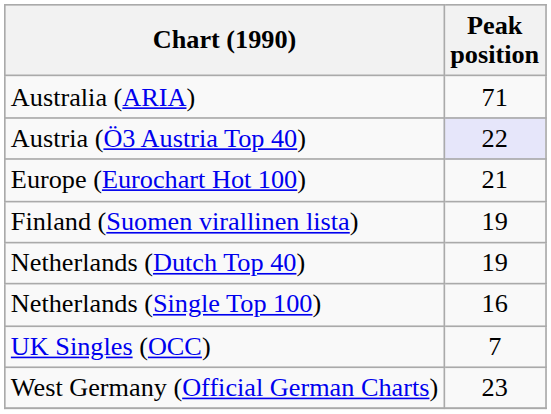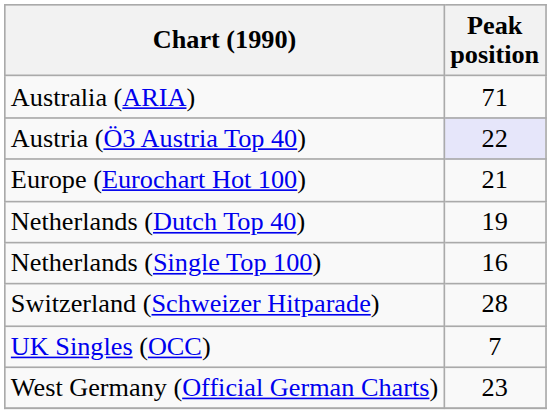 <table class="wikitable sortable">
 <tr>
 <th>Chart (1990)</th>
 <th>Peak<br>position</th>
 </tr>
 <tr>
 <td>Australia (<a href='#'>ARIA</a>)</td>
 <td align="center">71</td>
 </tr>
 <tr>
 <td>Austria (<a href='#'>Ö3 Austria Top 40</a>)</td>
 <td align="center" style="background: lavender;">22</td>
 </tr>
 <tr>
 <td>Europe (<a href='#'>Eurochart Hot 100</a>)</td>
 <td align="center">21</td>
 </tr>
 <tr>
-<td>Finland (<a href='#'>Suomen virallinen lista</a>)</td>
-<td align="center">19</td>
-</tr>
-<tr>
 <td>Netherlands (<a href='#'>Dutch Top 40</a>)</td>
 <td align="center">19</td>
 </tr>
 <tr>
 <td>Netherlands (<a href='#'>Single Top 100</a>)</td>
 <td align="center">16</td>
+</tr>
+<tr>
+<td>Switzerland (<a href='#'>Schweizer Hitparade</a>)</td>
+<td align="center">28</td>
 </tr>
 <tr>
 <td><a href='#'>UK Singles</a> (<a href='#'>OCC</a>)</td>
 <td align="center">7</td>
 </tr>
 <tr>
 <td>West Germany (<a href='#'>Official German Charts</a>)</td>
 <td align="center">23</td>
 </tr>
 <tr>
 </tr>
 </table>
